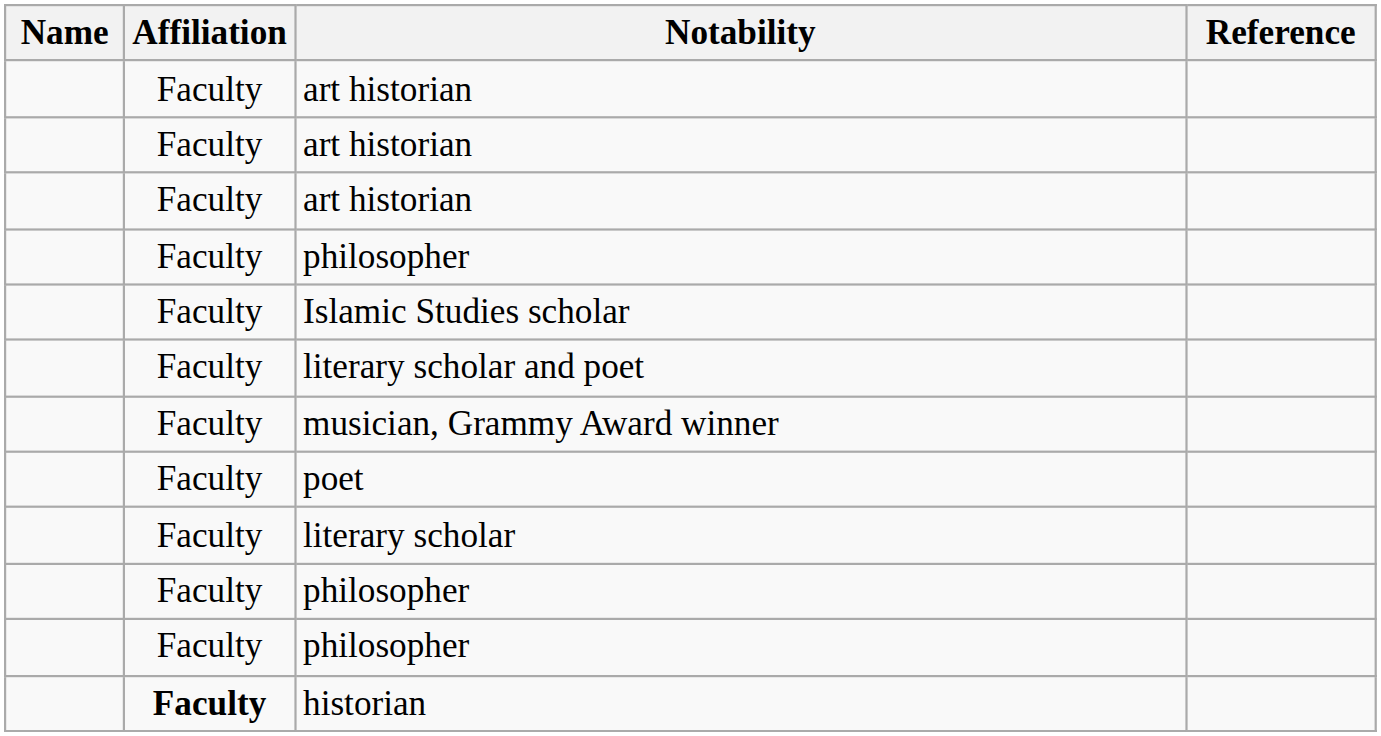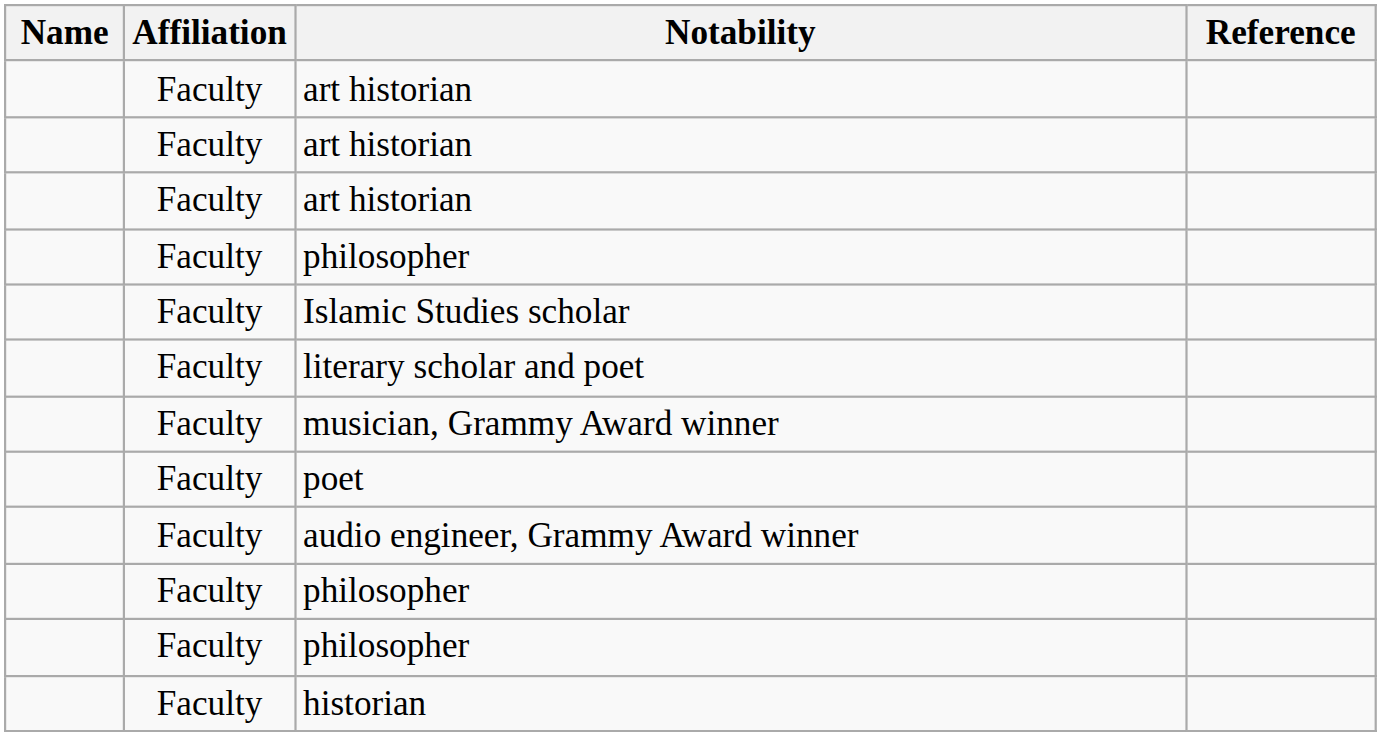 <table class="wikitable sortable" style="width:100%">
 <tr>
 <th style="width:*;">Name</th>
 <th style="width:12%;" class="unsortable">Affiliation</th>
 <th style="width:65%;" class="unsortable">Notability</th>
 <th style="width:*;" class="unsortable">Reference</th>
 </tr>
 <tr>
 <td></td>
 <td style="text-align:center;">Faculty</td>
 <td>art historian</td>
 <td style="text-align:center;"></td>
 </tr>
 <tr>
 <td></td>
 <td style="text-align:center;">Faculty</td>
 <td>art historian</td>
 <td style="text-align:center;"></td>
 </tr>
 <tr>
 <td></td>
 <td style="text-align:center;">Faculty</td>
 <td>art historian</td>
 <td style="text-align:center;"></td>
 </tr>
 <tr>
 <td></td>
 <td style="text-align:center;">Faculty</td>
 <td>philosopher</td>
 <td style="text-align:center;"></td>
 </tr>
 <tr>
 <td></td>
 <td style="text-align:center;">Faculty</td>
 <td>Islamic Studies scholar</td>
 <td style="text-align:center;"></td>
 </tr>
 <tr>
 <td></td>
 <td style="text-align:center;">Faculty</td>
 <td>literary scholar and poet</td>
 <td style="text-align:center;"></td>
 </tr>
 <tr>
 <td></td>
 <td style="text-align:center;">Faculty</td>
 <td>musician, Grammy Award winner</td>
 <td style="text-align:center;"></td>
 </tr>
 <tr>
 <td></td>
 <td style="text-align:center;">Faculty</td>
 <td>poet</td>
 <td style="text-align:center;"></td>
 </tr>
 <tr>
 <td></td>
 <td style="text-align:center;">Faculty</td>
-<td>literary scholar</td>
+<td>audio engineer, Grammy Award winner</td>
 <td style="text-align:center;"></td>
 </tr>
 <tr>
 <td></td>
 <td style="text-align:center;">Faculty</td>
 <td>philosopher</td>
 <td style="text-align:center;"></td>
 </tr>
 <tr>
 <td></td>
 <td style="text-align:center;">Faculty</td>
 <td>philosopher</td>
 <td style="text-align:center;"></td>
 </tr>
 <tr>
 <td></td>
-<td style="text-align:center;"><strong>Faculty</strong></td>
+<td style="text-align:center;">Faculty</td>
 <td>historian</td>
 <td style="text-align:center;"></td>
 </tr>
 <tr>
 </tr>
 </table>
